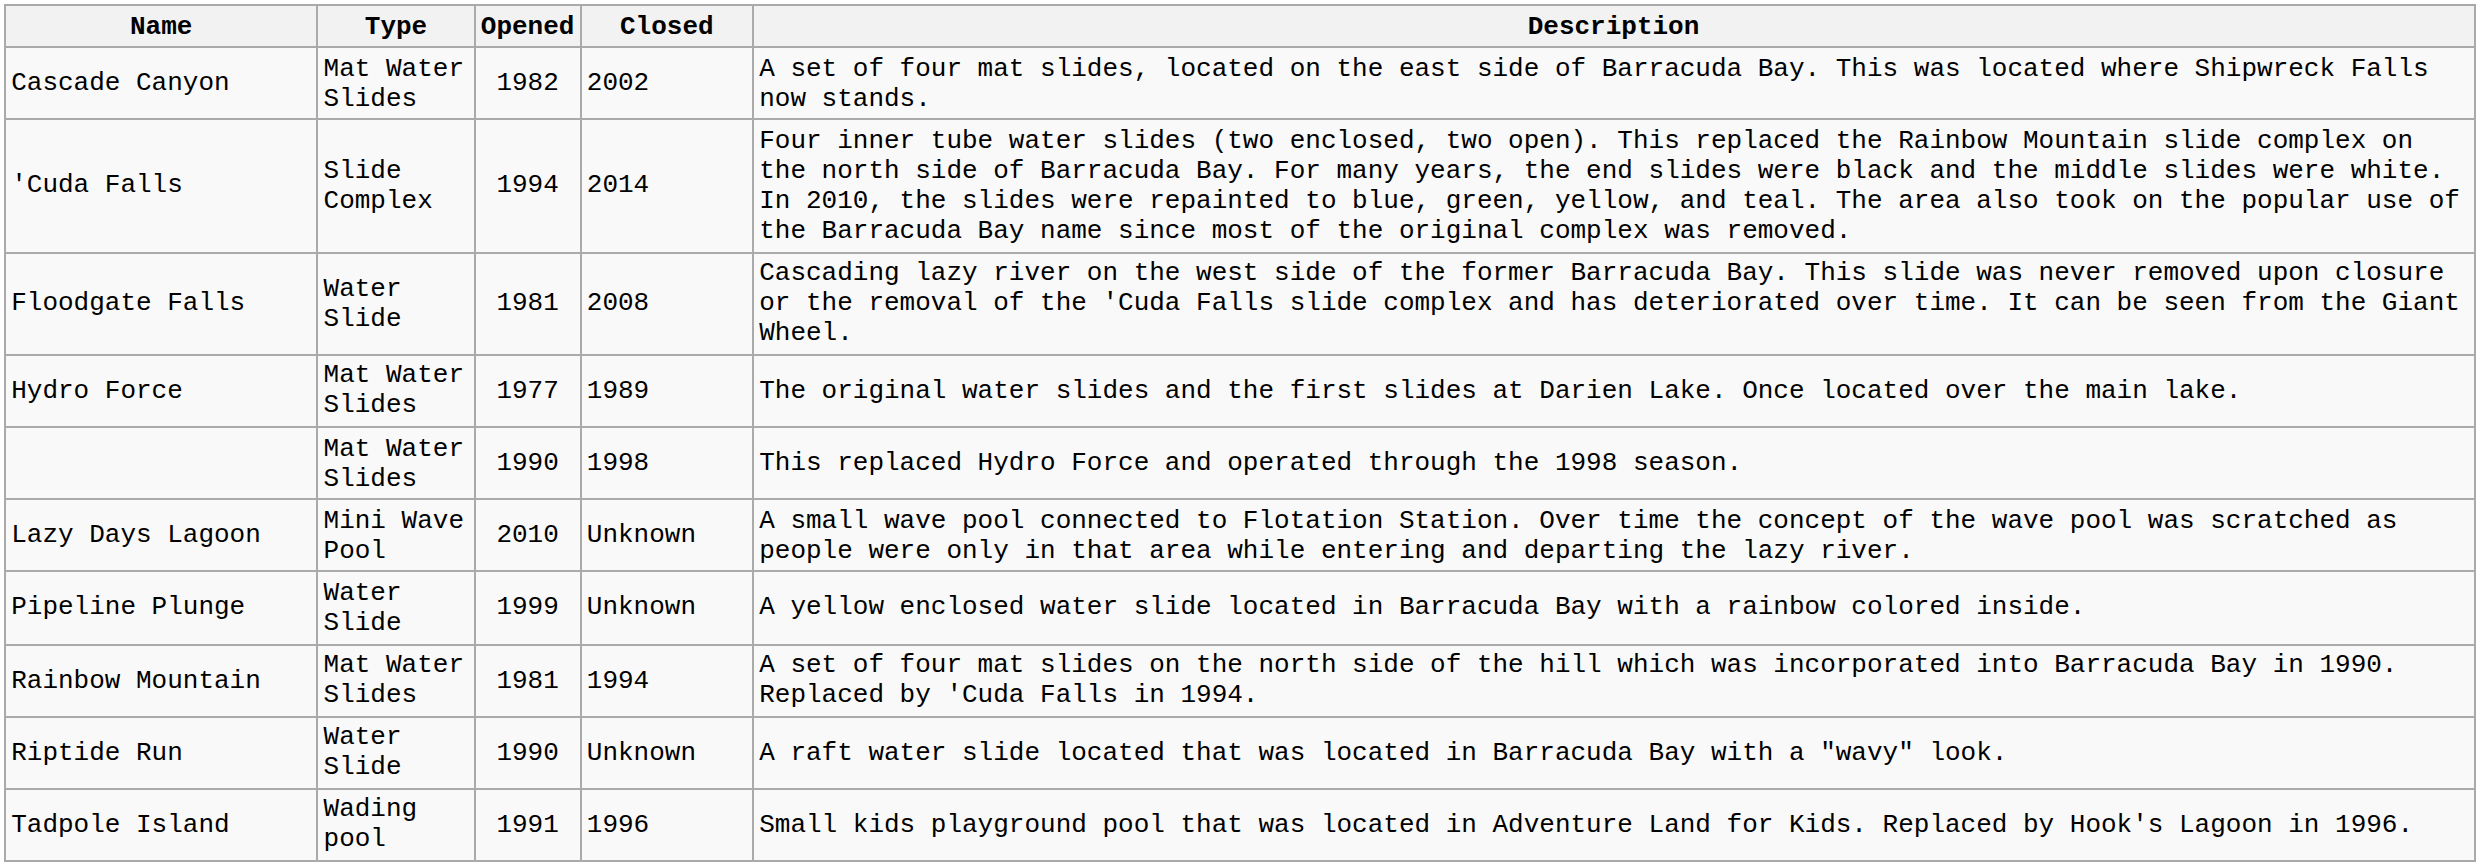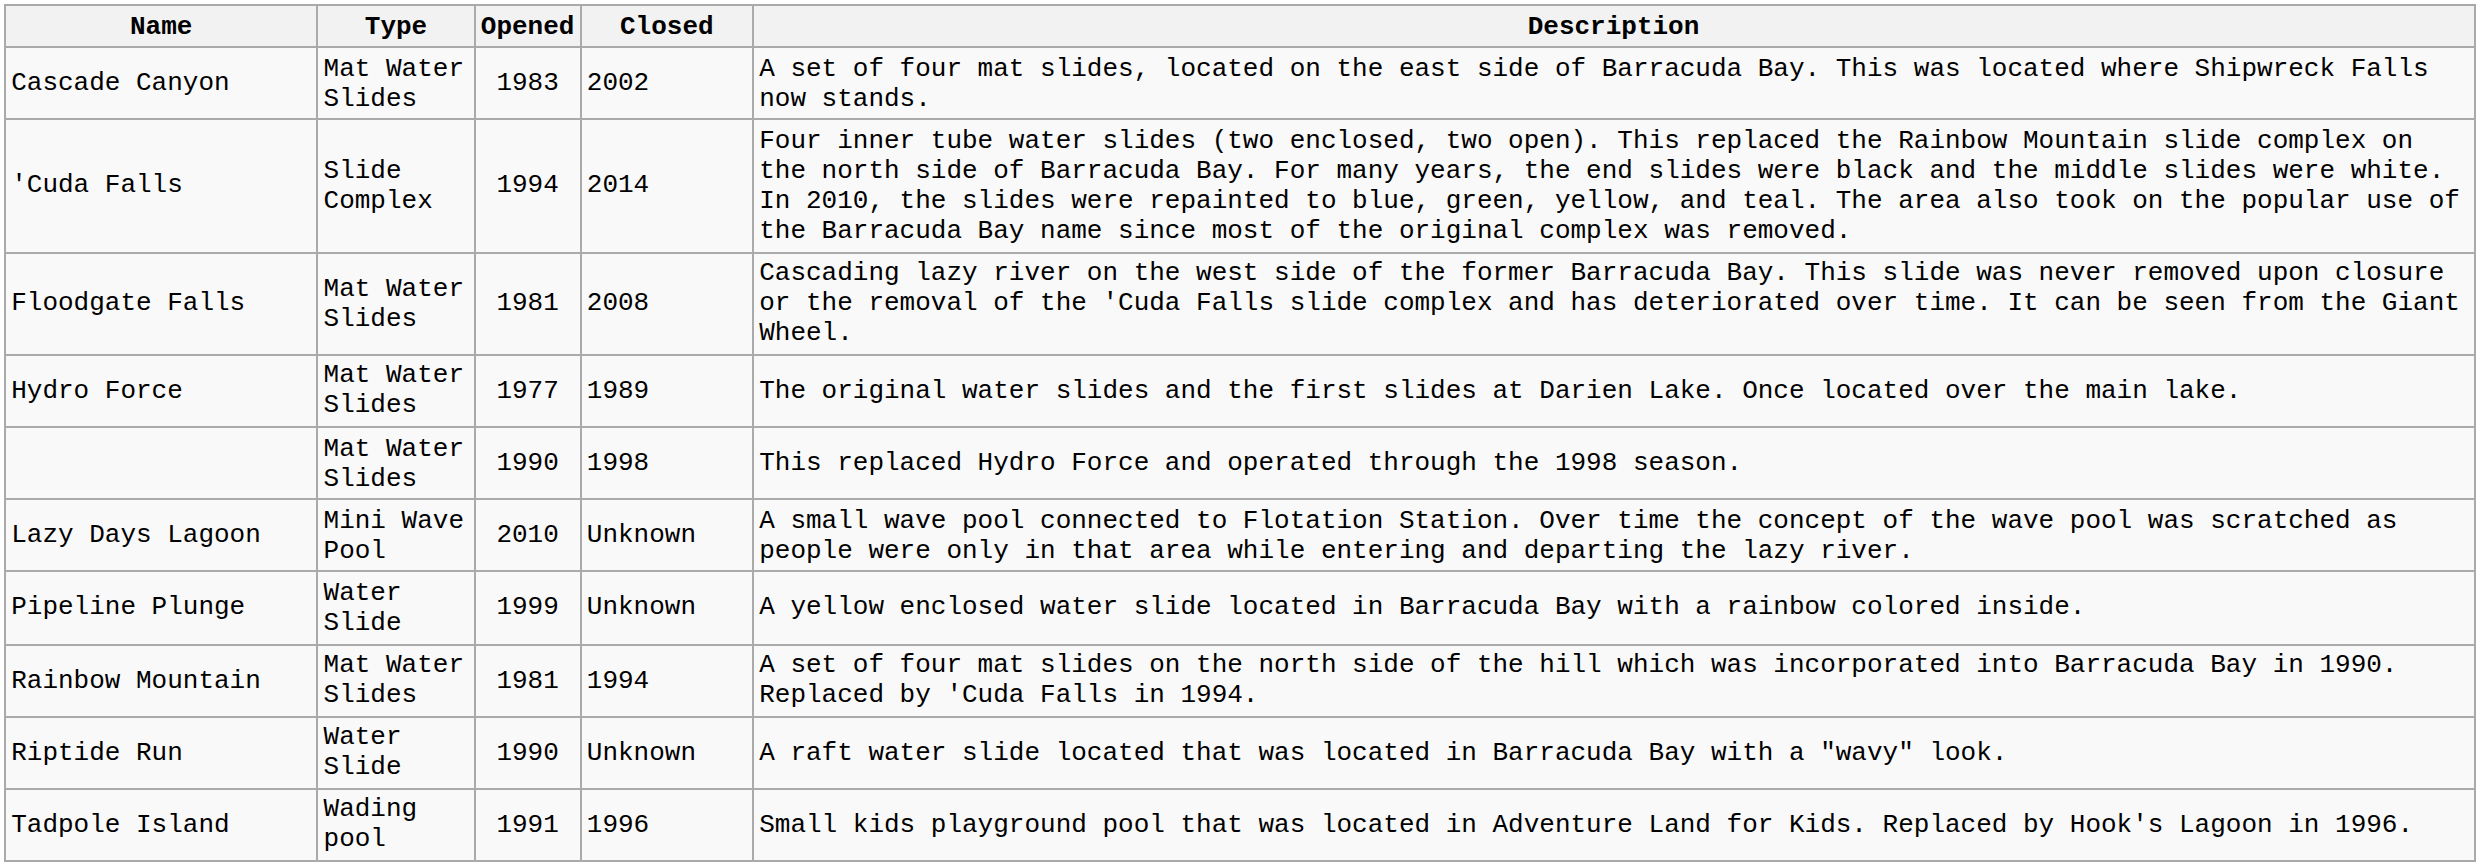 <table class="wikitable sortable" width=78%>
 <tr>
 <th width=150>Name</th>
 <th>Type</th>
 <th>Opened</th>
 <th width=80>Closed</th>
 <th class="unsortable">Description</th>
 </tr>
 <tr>
 <td>Cascade Canyon</td>
 <td>Mat Water Slides</td>
-<td align=center>1982</td>
+<td align=center>1983</td>
 <td>2002</td>
 <td>A set of four mat slides, located on the east side of Barracuda Bay. This was located where Shipwreck Falls now stands.</td>
 </tr>
 <tr>
 <td>'Cuda Falls</td>
 <td>Slide Complex</td>
 <td align=center>1994</td>
 <td>2014</td>
 <td>Four inner tube water slides (two enclosed, two open). This replaced the Rainbow Mountain slide complex on the north side of Barracuda Bay. For many years, the end slides were black and the middle slides were white. In 2010, the slides were repainted to blue, green, yellow, and teal. The area also took on the popular use of the Barracuda Bay name since most of the original complex was removed.</td>
 </tr>
 <tr>
 <td>Floodgate Falls</td>
-<td>Water Slide</td>
+<td>Mat Water Slides</td>
 <td align=center>1981</td>
 <td>2008</td>
 <td>Cascading lazy river on the west side of the former Barracuda Bay. This slide was never removed upon closure or the removal of the 'Cuda Falls slide complex and has deteriorated over time. It can be seen from the Giant Wheel.</td>
 </tr>
 <tr>
 <td>Hydro Force</td>
 <td>Mat Water Slides</td>
 <td align=center>1977</td>
 <td>1989</td>
 <td>The original water slides and the first slides at Darien Lake. Once located over the main lake.</td>
 </tr>
 <tr>
 <td></td>
 <td>Mat Water Slides</td>
 <td align=center>1990</td>
 <td>1998</td>
 <td>This replaced Hydro Force and operated through the 1998 season.</td>
 </tr>
 <tr>
 <td>Lazy Days Lagoon</td>
 <td>Mini Wave Pool</td>
 <td align=center>2010</td>
 <td>Unknown</td>
 <td>A small wave pool connected to Flotation Station. Over time the concept of the wave pool was scratched as people were only in that area while entering and departing the lazy river.</td>
 </tr>
 <tr>
 <td>Pipeline Plunge</td>
 <td>Water Slide</td>
 <td align=center>1999</td>
 <td>Unknown</td>
 <td>A yellow enclosed water slide located in Barracuda Bay with a rainbow colored inside.</td>
 </tr>
 <tr>
 <td>Rainbow Mountain</td>
 <td>Mat Water Slides</td>
 <td align=center>1981</td>
 <td>1994</td>
 <td>A set of four mat slides on the north side of the hill which was incorporated into Barracuda Bay in 1990. Replaced by 'Cuda Falls in 1994.</td>
 </tr>
 <tr>
 <td>Riptide Run</td>
 <td>Water Slide</td>
 <td align=center>1990</td>
 <td>Unknown</td>
 <td>A raft water slide located that was located in Barracuda Bay with a "wavy" look.</td>
 </tr>
 <tr>
 <td>Tadpole Island</td>
 <td>Wading pool</td>
 <td align=center>1991</td>
 <td>1996</td>
 <td>Small kids playground pool that was located in Adventure Land for Kids. Replaced by Hook's Lagoon in 1996.</td>
 </tr>
 <tr>
 </tr>
 </table>
